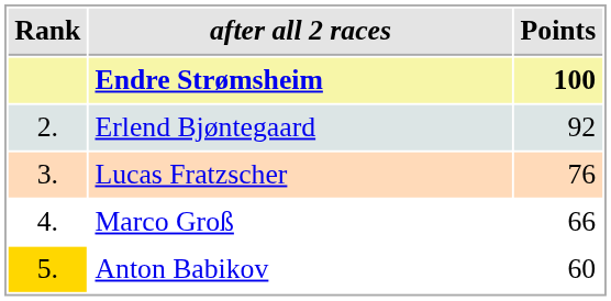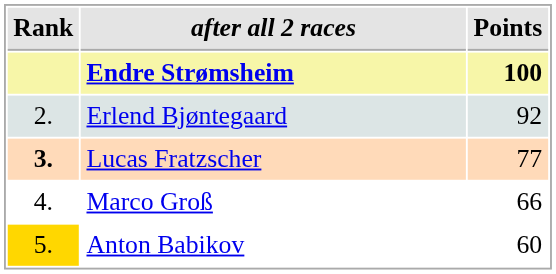 <table cellspacing="1" cellpadding="3" style="border:1px solid #aaa; font-size:86%;">
 <tr style="background:#e4e4e4;">
 <th style="border-bottom:1px solid #aaa; width:10px;">Rank</th>
 <th style="border-bottom:1px solid #aaa; width:200px; white-space:nowrap;"><em>after all 2 races</em></th>
 <th style="border-bottom:1px solid #aaa; width:20px;">Points</th>
 </tr>
 <tr style="background:#f7f6a8;">
 <td style="text-align:center"></td>
 <td> <strong><a href='#'>Endre Strømsheim</a></strong></td>
 <td style="text-align:right"><strong>100</strong></td>
 </tr>
 <tr style="background:#dce5e5;">
 <td style="text-align:center">2.</td>
 <td> <a href='#'>Erlend Bjøntegaard</a></td>
 <td align=right>92</td>
 </tr>
 <tr style="background:#ffdab9;">
-<td style="text-align:center">3.</td>
+<td style="text-align:center"><strong>3.</strong></td>
 <td> <a href='#'>Lucas Fratzscher</a></td>
-<td style="text-align:right">76</td>
+<td style="text-align:right">77</td>
 </tr>
 <tr>
 <td style="text-align:center">4.</td>
 <td> <a href='#'>Marco Groß</a></td>
 <td style="text-align:right">66</td>
 </tr>
 <tr>
 <td style="background: gold; text-align:center">5.</td>
 <td> <a href='#'>Anton Babikov</a></td>
 <td align=right>60</td>
 </tr>
 </table>
